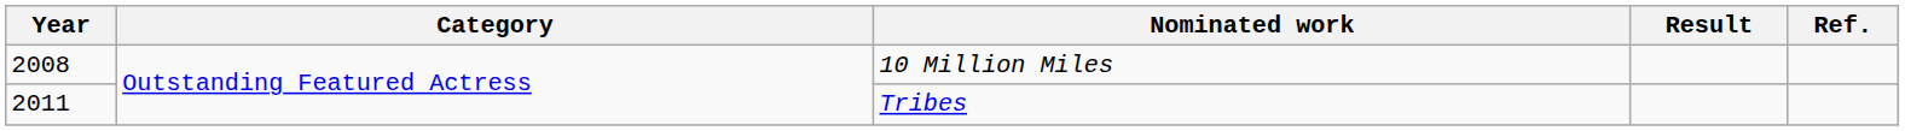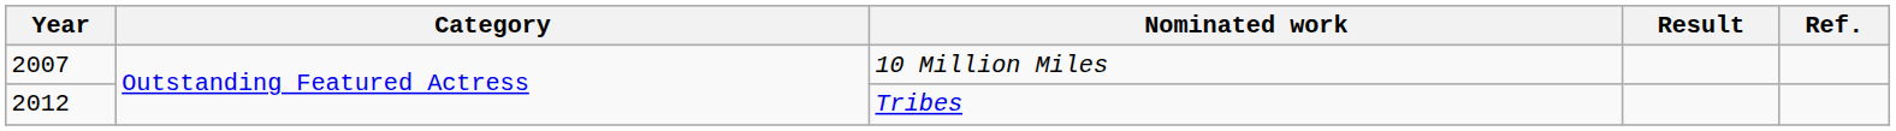 <table class="wikitable" style="width:80%;">
 <tr>
 <th>Year</th>
 <th style="width:40%;">Category</th>
 <th style="width:40%;">Nominated work</th>
 <th>Result</th>
 <th>Ref.</th>
 </tr>
 <tr>
-<td>2008</td>
+<td>2007</td>
 <td rowspan="2"><a href='#'>Outstanding Featured Actress</a></td>
 <td><em>10 Million Miles</em></td>
 <td></td>
 <td align="center"></td>
 </tr>
 <tr>
-<td>2011</td>
+<td>2012</td>
 <td><em><a href='#'>Tribes</a></em></td>
 <td></td>
 <td align="center"></td>
 </tr>
 </table>
